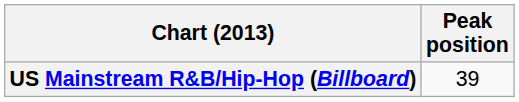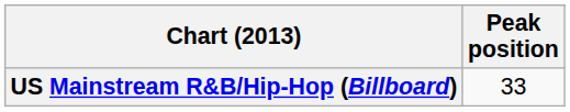 <table class="wikitable sortable plainrowheaders" style="text-align:center;">
 <tr>
 <th scope="col">Chart (2013)</th>
 <th scope="col">Peak<br>position</th>
 </tr>
 <tr>
 <th scope="row">US <a href='#'>Mainstream R&B/Hip-Hop</a> (<em><a href='#'>Billboard</a></em>)</th>
-<td>39</td>
+<td>33</td>
 </tr>
 </table>
